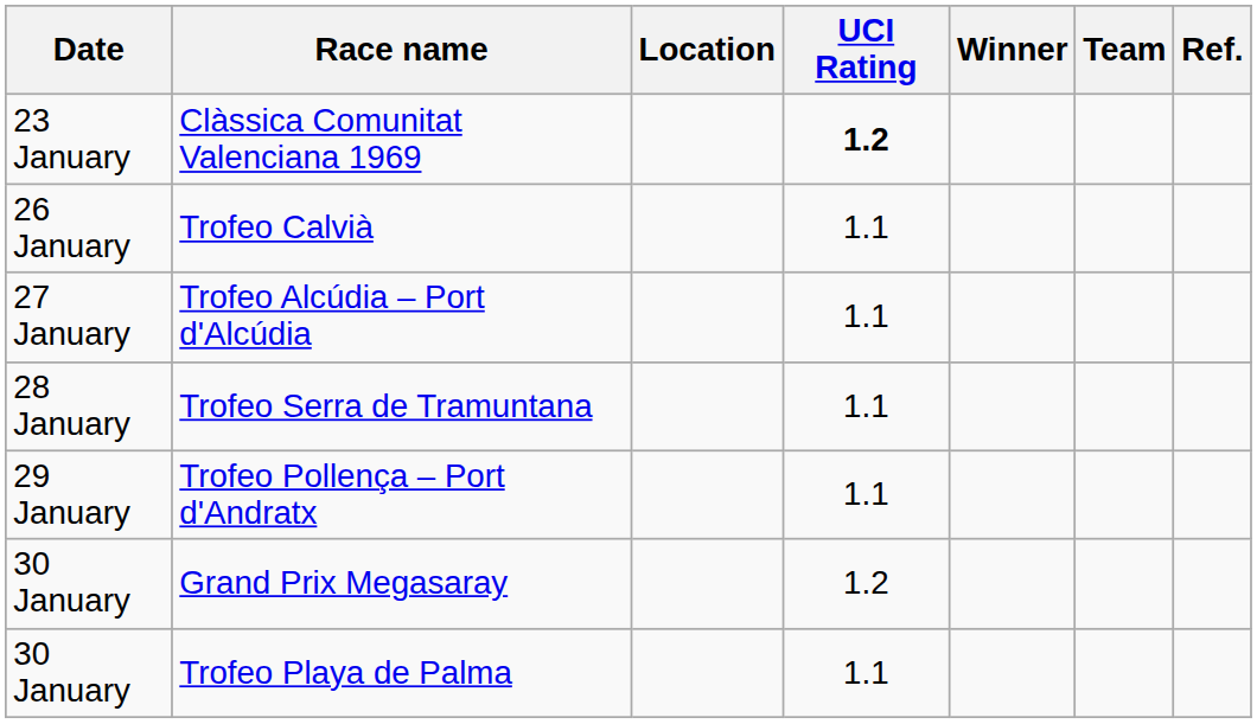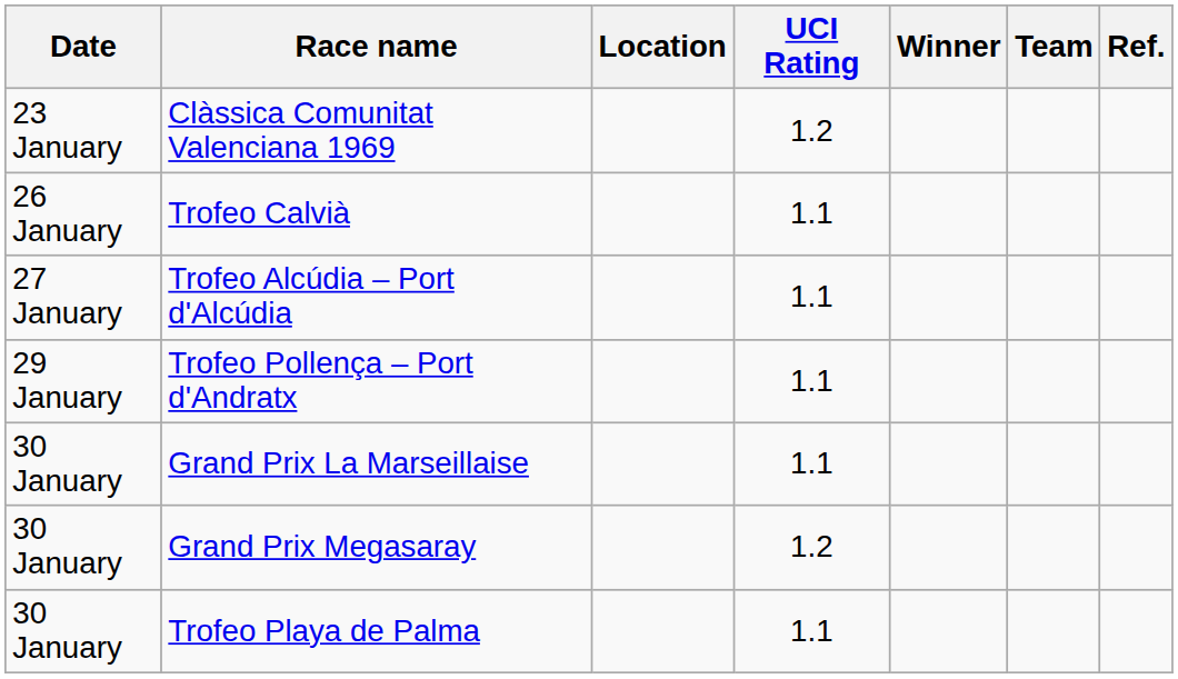 <table class="wikitable sortable">
 <tr>
 <th>Date</th>
 <th>Race name</th>
 <th>Location</th>
 <th><a href='#'>UCI Rating</a></th>
 <th>Winner</th>
 <th>Team</th>
 <th class="unsortable">Ref.</th>
 </tr>
 <tr>
 <td>23 January</td>
 <td><a href='#'>Clàssica Comunitat Valenciana 1969</a></td>
 <td></td>
-<td align="center"><strong>1.2</strong></td>
+<td align="center">1.2</td>
 <td></td>
 <td></td>
 <td align="center"></td>
 </tr>
 <tr>
 <td>26 January</td>
 <td><a href='#'>Trofeo Calvià</a></td>
 <td></td>
 <td align="center">1.1</td>
 <td></td>
 <td></td>
 <td align="center"></td>
 </tr>
 <tr>
 <td>27 January</td>
 <td><a href='#'>Trofeo Alcúdia – Port d'Alcúdia</a></td>
 <td></td>
 <td align="center">1.1</td>
 <td></td>
 <td></td>
 <td align="center"></td>
 </tr>
 <tr>
-<td>28 January</td>
-<td><a href='#'>Trofeo Serra de Tramuntana</a></td>
+<td>29 January</td>
+<td><a href='#'>Trofeo Pollença – Port d'Andratx</a></td>
 <td></td>
 <td align="center">1.1</td>
 <td></td>
 <td></td>
 <td align="center"></td>
 </tr>
 <tr>
-<td>29 January</td>
-<td><a href='#'>Trofeo Pollença – Port d'Andratx</a></td>
+<td>30 January</td>
+<td><a href='#'>Grand Prix La Marseillaise</a></td>
 <td></td>
 <td align="center">1.1</td>
 <td></td>
 <td></td>
 <td align="center"></td>
 </tr>
 <tr>
 <td>30 January</td>
 <td><a href='#'>Grand Prix Megasaray</a></td>
 <td></td>
 <td align="center">1.2</td>
 <td></td>
 <td></td>
 <td align="center"></td>
 </tr>
 <tr>
 <td>30 January</td>
 <td><a href='#'>Trofeo Playa de Palma</a></td>
 <td></td>
 <td align="center">1.1</td>
 <td></td>
 <td></td>
 <td align="center"></td>
 </tr>
 </table>
